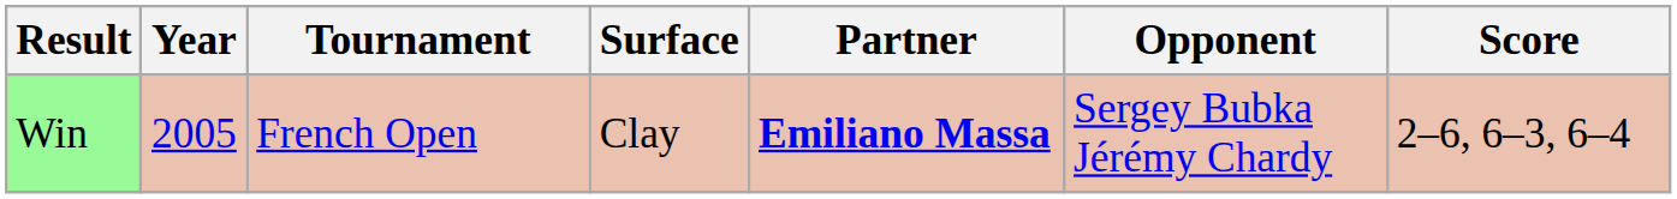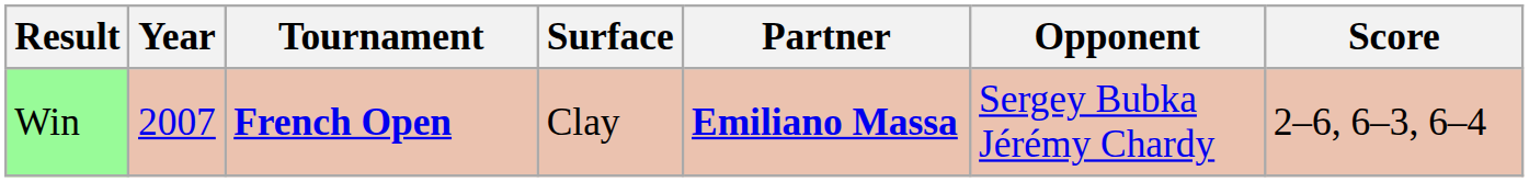 <table class="sortable wikitable" style=font-size:97%>
 <tr>
 <th>Result</th>
 <th>Year</th>
 <th width=150>Tournament</th>
 <th>Surface</th>
 <th width=150>Partner</th>
 <th width=150>Opponent</th>
 <th width=150>Score</th>
 </tr>
 <tr style="background:#ebc2af;">
 <td bgcolor=98fb98>Win</td>
-<td><a href='#'>2005</a></td>
-<td><a href='#'>French Open</a></td>
+<td><a href='#'>2007</a></td>
+<td><strong><a href='#'>French Open</a></strong></td>
 <td>Clay</td>
 <td><strong> <a href='#'>Emiliano Massa</a></strong></td>
 <td> <a href='#'>Sergey Bubka</a> <br>  <a href='#'>Jérémy Chardy</a></td>
 <td>2–6, 6–3, 6–4</td>
 </tr>
 </table>
